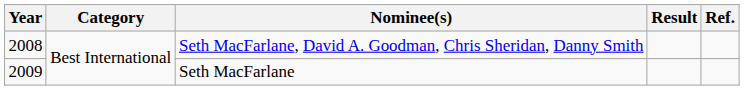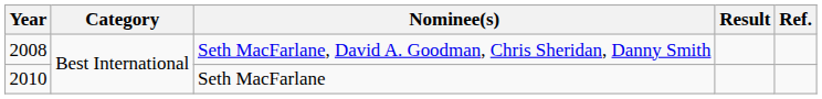 <table class="wikitable">
 <tr>
 <th>Year</th>
 <th>Category</th>
 <th>Nominee(s)</th>
 <th>Result</th>
 <th>Ref.</th>
 </tr>
 <tr>
 <td>2008</td>
 <td rowspan="2">Best International</td>
 <td><a href='#'>Seth MacFarlane</a>, <a href='#'>David A. Goodman</a>, <a href='#'>Chris Sheridan</a>, <a href='#'>Danny Smith</a></td>
 <td></td>
 <td></td>
 </tr>
 <tr>
-<td>2009</td>
+<td>2010</td>
 <td>Seth MacFarlane</td>
 <td></td>
 <td></td>
 </tr>
 </table>
